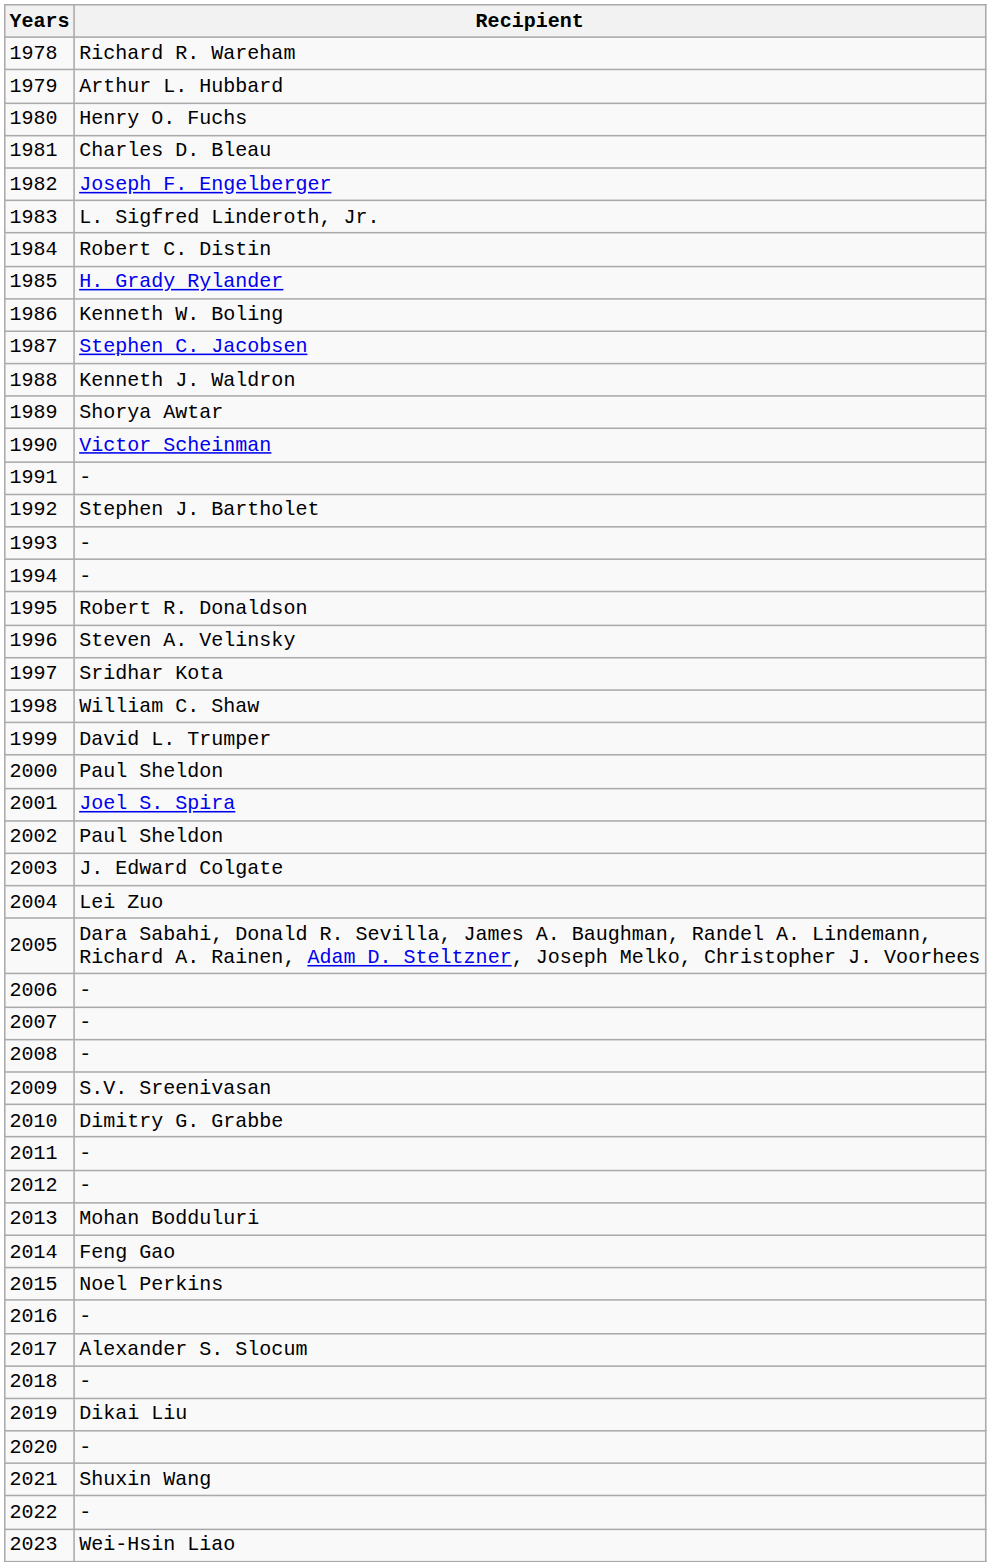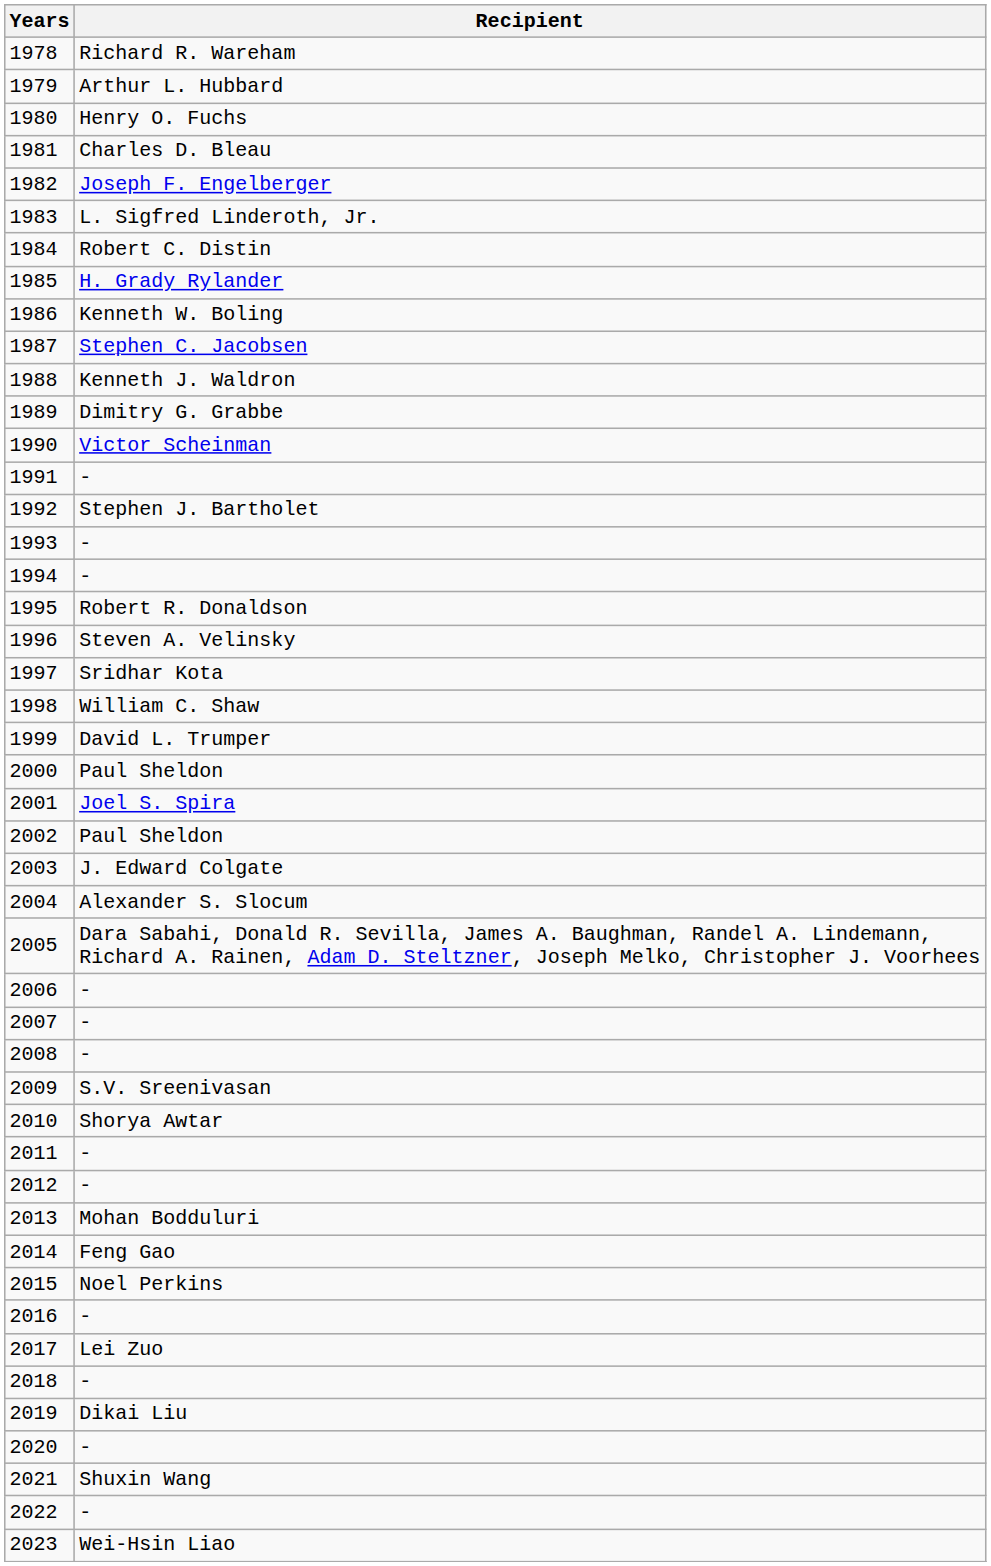 <table class="wikitable sortable" border="1">
 <tr>
 <th>Years</th>
 <th colspan=2>Recipient</th>
 </tr>
 <tr>
 <td>1978</td>
 <td>Richard R. Wareham</td>
 </tr>
 <tr>
 <td>1979</td>
 <td>Arthur L. Hubbard</td>
 </tr>
 <tr>
 <td>1980</td>
 <td>Henry O. Fuchs</td>
 </tr>
 <tr>
 <td>1981</td>
 <td>Charles D. Bleau</td>
 </tr>
 <tr>
 <td>1982</td>
 <td><a href='#'>Joseph F. Engelberger</a></td>
 </tr>
 <tr>
 <td>1983</td>
 <td>L. Sigfred Linderoth, Jr.</td>
 </tr>
 <tr>
 <td>1984</td>
 <td>Robert C. Distin</td>
 </tr>
 <tr>
 <td>1985</td>
 <td><a href='#'>H. Grady Rylander</a></td>
 </tr>
 <tr>
 <td>1986</td>
 <td>Kenneth W. Boling</td>
 </tr>
 <tr>
 <td>1987</td>
 <td><a href='#'>Stephen C. Jacobsen</a></td>
 </tr>
 <tr>
 <td>1988</td>
 <td>Kenneth J. Waldron</td>
 </tr>
 <tr>
 <td>1989</td>
-<td>Shorya Awtar</td>
+<td>Dimitry G. Grabbe</td>
 </tr>
 <tr>
 <td>1990</td>
 <td><a href='#'>Victor Scheinman</a></td>
 </tr>
 <tr>
 <td>1991</td>
 <td>-</td>
 </tr>
 <tr>
 <td>1992</td>
 <td>Stephen J. Bartholet</td>
 </tr>
 <tr>
 <td>1993</td>
 <td>-</td>
 </tr>
 <tr>
 <td>1994</td>
 <td>-</td>
 </tr>
 <tr>
 <td>1995</td>
 <td>Robert R. Donaldson</td>
 </tr>
 <tr>
 <td>1996</td>
 <td>Steven A. Velinsky</td>
 </tr>
 <tr>
 <td>1997</td>
 <td>Sridhar Kota</td>
 </tr>
 <tr>
 <td>1998</td>
 <td>William C. Shaw</td>
 </tr>
 <tr>
 <td>1999</td>
 <td>David L. Trumper</td>
 </tr>
 <tr>
 <td>2000</td>
 <td>Paul Sheldon</td>
 </tr>
 <tr>
 <td>2001</td>
 <td><a href='#'>Joel S. Spira</a></td>
 </tr>
 <tr>
 <td>2002</td>
 <td>Paul Sheldon</td>
 </tr>
 <tr>
 <td>2003</td>
 <td>J. Edward Colgate</td>
 </tr>
 <tr>
 <td>2004</td>
-<td>Lei Zuo</td>
+<td>Alexander S. Slocum</td>
 </tr>
 <tr>
 <td>2005</td>
 <td>Dara Sabahi, Donald R. Sevilla, James A. Baughman, Randel A. Lindemann, <br> Richard A. Rainen, <a href='#'>Adam D. Steltzner</a>, Joseph Melko, Christopher J. Voorhees</td>
 </tr>
 <tr>
 <td>2006</td>
 <td>-</td>
 </tr>
 <tr>
 <td>2007</td>
 <td>-</td>
 </tr>
 <tr>
 <td>2008</td>
 <td>-</td>
 </tr>
 <tr>
 <td>2009</td>
 <td>S.V. Sreenivasan</td>
 </tr>
 <tr>
 <td>2010</td>
-<td>Dimitry G. Grabbe</td>
+<td>Shorya Awtar</td>
 </tr>
 <tr>
 <td>2011</td>
 <td>-</td>
 </tr>
 <tr>
 <td>2012</td>
 <td>-</td>
 </tr>
 <tr>
 <td>2013</td>
 <td>Mohan Bodduluri</td>
 </tr>
 <tr>
 <td>2014</td>
 <td>Feng Gao</td>
 </tr>
 <tr>
 <td>2015</td>
 <td>Noel Perkins</td>
 </tr>
 <tr>
 <td>2016</td>
 <td>-</td>
 </tr>
 <tr>
 <td>2017</td>
-<td>Alexander S. Slocum</td>
+<td>Lei Zuo</td>
 </tr>
 <tr>
 <td>2018</td>
 <td>-</td>
 </tr>
 <tr>
 <td>2019</td>
 <td>Dikai Liu</td>
 </tr>
 <tr>
 <td>2020</td>
 <td>-</td>
 </tr>
 <tr>
 <td>2021</td>
 <td>Shuxin Wang</td>
 </tr>
 <tr>
 <td>2022</td>
 <td>-</td>
 </tr>
 <tr>
 <td>2023</td>
 <td>Wei-Hsin Liao</td>
 </tr>
 <tr>
 </tr>
 </table>
